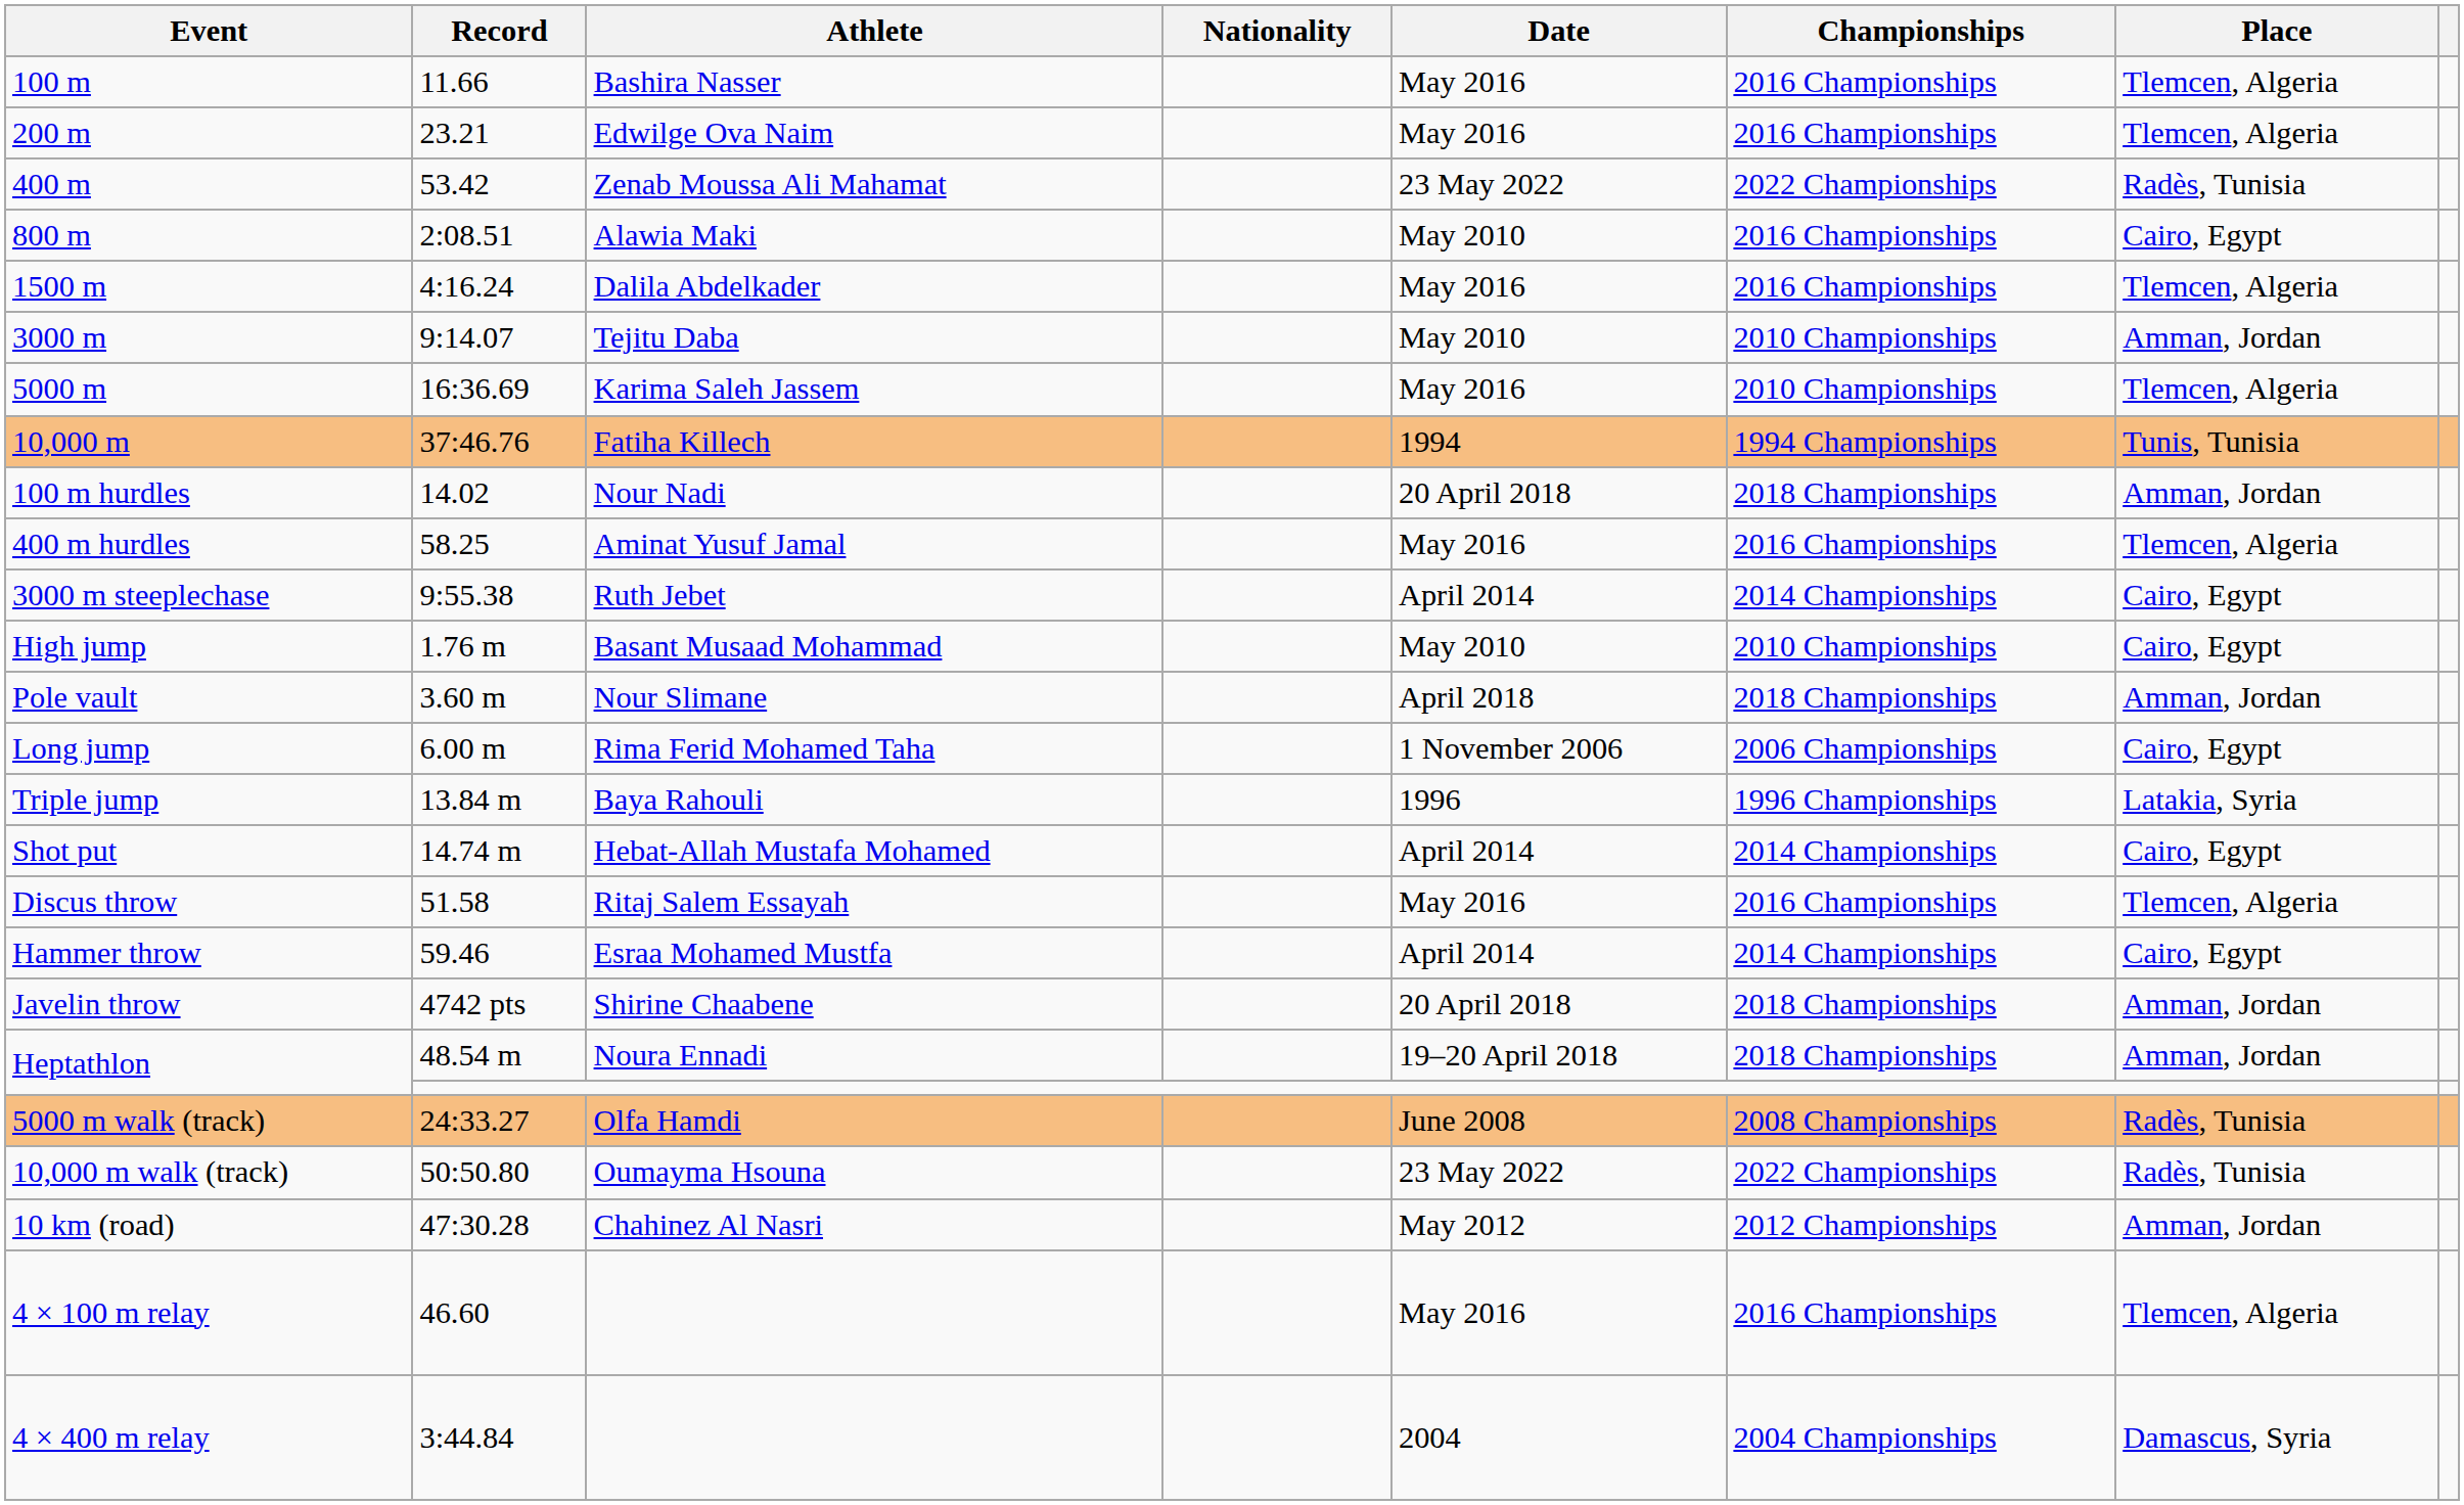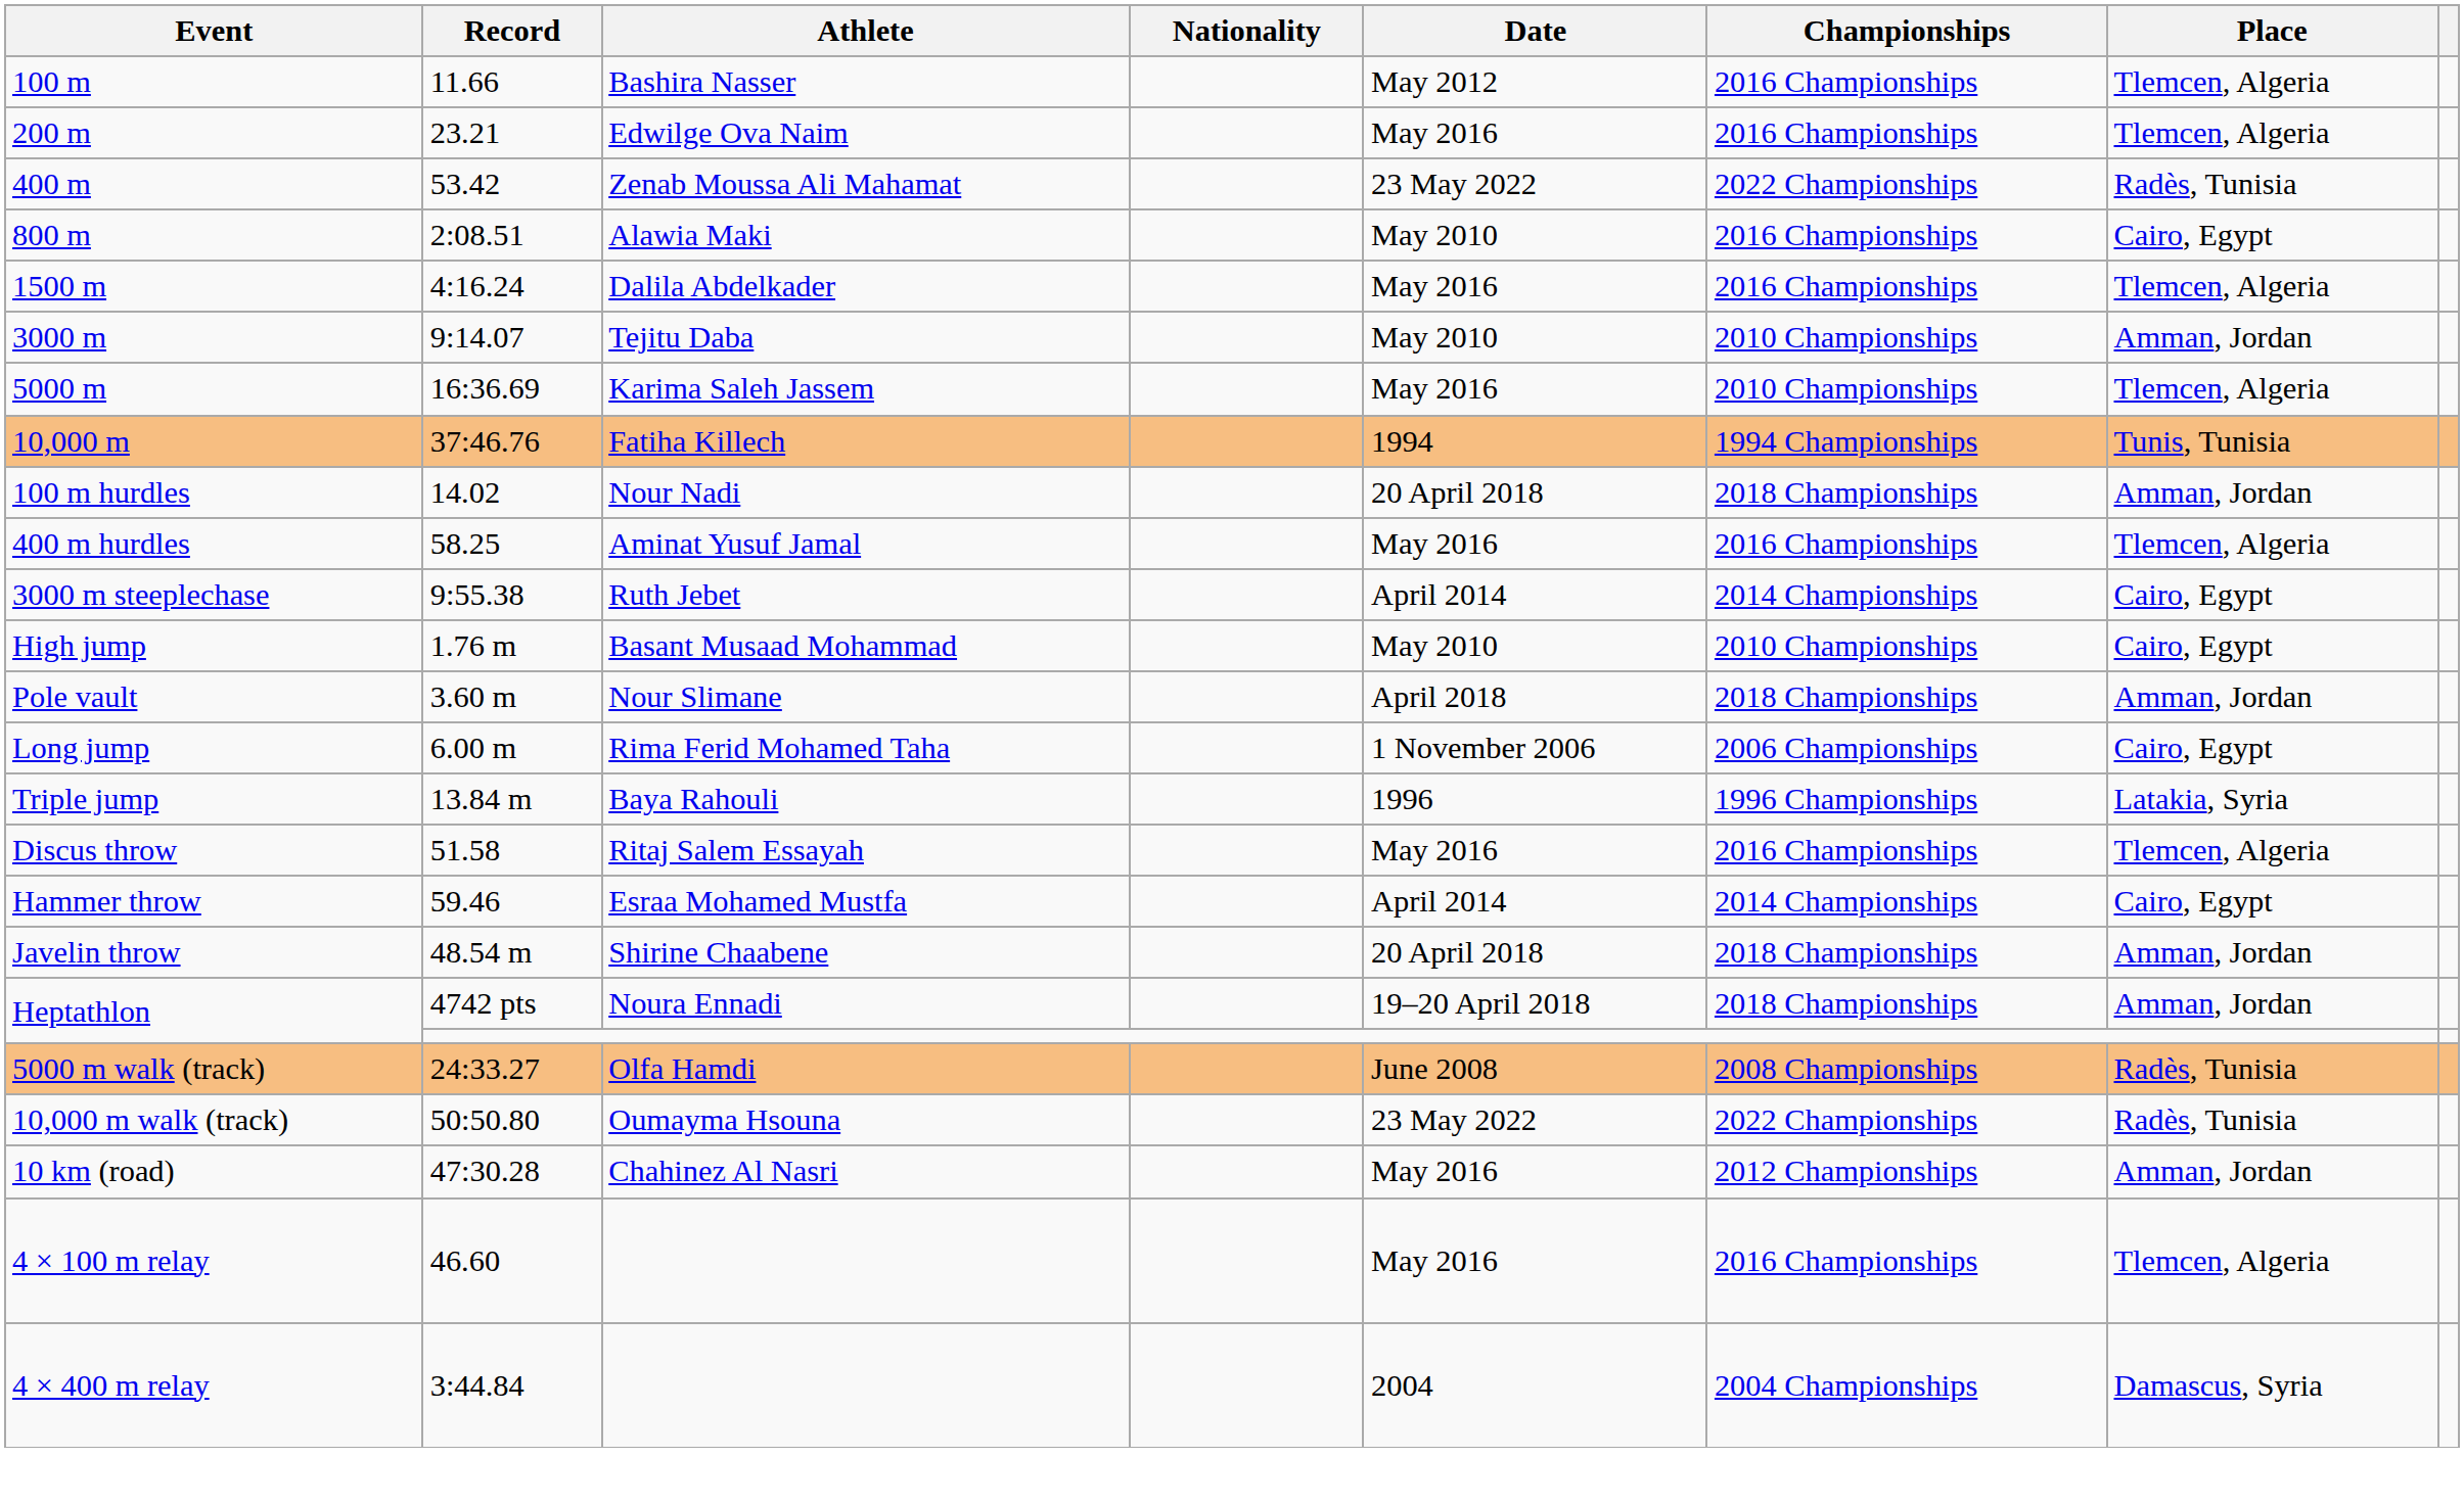 <table class="wikitable" style="font-size:95%; width: 95%;">
 <tr>
 <th>Event</th>
 <th>Record</th>
 <th>Athlete</th>
 <th>Nationality</th>
 <th>Date</th>
 <th>Championships</th>
 <th>Place</th>
 <th></th>
 </tr>
 <tr>
 <td><a href='#'>100 m</a></td>
 <td>11.66</td>
 <td><a href='#'>Bashira Nasser</a></td>
 <td></td>
-<td>May 2016</td>
+<td>May 2012</td>
 <td><a href='#'>2016 Championships</a></td>
 <td><a href='#'>Tlemcen</a>, Algeria</td>
 <td></td>
 </tr>
 <tr>
 <td><a href='#'>200 m</a></td>
 <td>23.21</td>
 <td><a href='#'>Edwilge Ova Naim</a></td>
 <td></td>
 <td>May 2016</td>
 <td><a href='#'>2016 Championships</a></td>
 <td><a href='#'>Tlemcen</a>, Algeria</td>
 <td></td>
 </tr>
 <tr>
 <td><a href='#'>400 m</a></td>
 <td>53.42</td>
 <td><a href='#'>Zenab Moussa Ali Mahamat</a></td>
 <td></td>
 <td>23 May 2022</td>
 <td><a href='#'>2022 Championships</a></td>
 <td><a href='#'>Radès</a>, Tunisia</td>
 <td></td>
 </tr>
 <tr>
 <td><a href='#'>800 m</a></td>
 <td>2:08.51</td>
 <td><a href='#'>Alawia Maki</a></td>
 <td></td>
 <td>May 2010</td>
 <td><a href='#'>2016 Championships</a></td>
 <td><a href='#'>Cairo</a>, Egypt</td>
 <td></td>
 </tr>
 <tr>
 <td><a href='#'>1500 m</a></td>
 <td>4:16.24</td>
 <td><a href='#'>Dalila Abdelkader</a></td>
 <td></td>
 <td>May 2016</td>
 <td><a href='#'>2016 Championships</a></td>
 <td><a href='#'>Tlemcen</a>, Algeria</td>
 <td></td>
 </tr>
 <tr>
 <td><a href='#'>3000 m</a></td>
 <td>9:14.07</td>
 <td><a href='#'>Tejitu Daba</a></td>
 <td></td>
 <td>May 2010</td>
 <td><a href='#'>2010 Championships</a></td>
 <td><a href='#'>Amman</a>, Jordan</td>
 <td></td>
 </tr>
 <tr>
 <td><a href='#'>5000 m</a></td>
 <td>16:36.69</td>
 <td><a href='#'>Karima Saleh Jassem</a></td>
 <td></td>
 <td>May 2016</td>
 <td><a href='#'>2010 Championships</a></td>
 <td><a href='#'>Tlemcen</a>, Algeria</td>
 <td></td>
 </tr>
 <tr bgcolor=#F7BE81>
 <td><a href='#'>10,000 m</a></td>
 <td>37:46.76</td>
 <td><a href='#'>Fatiha Killech</a></td>
 <td></td>
 <td>1994</td>
 <td><a href='#'>1994 Championships</a></td>
 <td><a href='#'>Tunis</a>, Tunisia</td>
 <td></td>
 </tr>
 <tr>
 <td><a href='#'>100 m hurdles</a></td>
 <td>14.02</td>
 <td><a href='#'>Nour Nadi</a></td>
 <td></td>
 <td>20 April 2018</td>
 <td><a href='#'>2018 Championships</a></td>
 <td><a href='#'>Amman</a>, Jordan</td>
 <td></td>
 </tr>
 <tr>
 <td><a href='#'>400 m hurdles</a></td>
 <td>58.25</td>
 <td><a href='#'>Aminat Yusuf Jamal</a></td>
 <td></td>
 <td>May 2016</td>
 <td><a href='#'>2016 Championships</a></td>
 <td><a href='#'>Tlemcen</a>, Algeria</td>
 <td></td>
 </tr>
 <tr>
 <td><a href='#'>3000 m steeplechase</a></td>
 <td>9:55.38</td>
 <td><a href='#'>Ruth Jebet</a></td>
 <td></td>
 <td>April 2014</td>
 <td><a href='#'>2014 Championships</a></td>
 <td><a href='#'>Cairo</a>, Egypt</td>
 <td></td>
 </tr>
 <tr>
 <td><a href='#'>High jump</a></td>
 <td>1.76 m</td>
 <td><a href='#'>Basant Musaad Mohammad</a></td>
 <td></td>
 <td>May 2010</td>
 <td><a href='#'>2010 Championships</a></td>
 <td><a href='#'>Cairo</a>, Egypt</td>
 <td></td>
 </tr>
 <tr>
 <td><a href='#'>Pole vault</a></td>
 <td>3.60 m</td>
 <td><a href='#'>Nour Slimane</a></td>
 <td></td>
 <td>April 2018</td>
 <td><a href='#'>2018 Championships</a></td>
 <td><a href='#'>Amman</a>, Jordan</td>
 <td></td>
 </tr>
 <tr>
 <td><a href='#'>Long jump</a></td>
 <td>6.00 m</td>
 <td><a href='#'>Rima Ferid Mohamed Taha</a></td>
 <td></td>
 <td>1 November 2006</td>
 <td><a href='#'>2006 Championships</a></td>
 <td><a href='#'>Cairo</a>, Egypt</td>
 <td></td>
 </tr>
 <tr>
 <td><a href='#'>Triple jump</a></td>
 <td>13.84 m</td>
 <td><a href='#'>Baya Rahouli</a></td>
 <td></td>
 <td>1996</td>
 <td><a href='#'>1996 Championships</a></td>
 <td><a href='#'>Latakia</a>, Syria</td>
 <td></td>
 </tr>
 <tr>
-<td><a href='#'>Shot put</a></td>
-<td>14.74 m</td>
-<td><a href='#'>Hebat-Allah Mustafa Mohamed</a></td>
-<td></td>
-<td>April 2014</td>
-<td><a href='#'>2014 Championships</a></td>
-<td><a href='#'>Cairo</a>, Egypt</td>
-<td></td>
-</tr>
-<tr>
 <td><a href='#'>Discus throw</a></td>
 <td>51.58</td>
 <td><a href='#'>Ritaj Salem Essayah</a></td>
 <td></td>
 <td>May 2016</td>
 <td><a href='#'>2016 Championships</a></td>
 <td><a href='#'>Tlemcen</a>, Algeria</td>
 <td></td>
 </tr>
 <tr>
 <td><a href='#'>Hammer throw</a></td>
 <td>59.46</td>
 <td><a href='#'>Esraa Mohamed Mustfa</a></td>
 <td></td>
 <td>April 2014</td>
 <td><a href='#'>2014 Championships</a></td>
 <td><a href='#'>Cairo</a>, Egypt</td>
 <td></td>
 </tr>
 <tr>
 <td><a href='#'>Javelin throw</a></td>
-<td>4742 pts  </td>
+<td>48.54 m</td>
 <td><a href='#'>Shirine Chaabene</a></td>
 <td></td>
 <td>20 April 2018</td>
 <td><a href='#'>2018 Championships</a></td>
 <td><a href='#'>Amman</a>, Jordan</td>
 <td></td>
 </tr>
 <tr>
 <td rowspan=2><a href='#'>Heptathlon</a></td>
-<td>48.54 m</td>
+<td>4742 pts  </td>
 <td><a href='#'>Noura Ennadi</a></td>
 <td></td>
 <td>19–20 April 2018</td>
 <td><a href='#'>2018 Championships</a></td>
 <td><a href='#'>Amman</a>, Jordan</td>
 <td></td>
 </tr>
 <tr>
 <td colspan=6></td>
 <td></td>
 </tr>
 <tr bgcolor=#F7BE81>
 <td><a href='#'>5000 m walk</a> (track)</td>
 <td>24:33.27</td>
 <td><a href='#'>Olfa Hamdi</a></td>
 <td></td>
 <td>June 2008</td>
 <td><a href='#'>2008 Championships</a></td>
 <td><a href='#'>Radès</a>, Tunisia</td>
 <td></td>
 </tr>
 <tr>
 <td><a href='#'>10,000 m walk</a> (track)</td>
 <td>50:50.80</td>
 <td><a href='#'>Oumayma Hsouna</a></td>
 <td></td>
 <td>23 May 2022</td>
 <td><a href='#'>2022 Championships</a></td>
 <td><a href='#'>Radès</a>, Tunisia</td>
 <td></td>
 </tr>
 <tr>
 <td><a href='#'>10 km</a> (road)</td>
 <td>47:30.28</td>
 <td><a href='#'>Chahinez Al Nasri</a></td>
 <td></td>
-<td>May 2012</td>
+<td>May 2016</td>
 <td><a href='#'>2012 Championships</a></td>
 <td><a href='#'>Amman</a>, Jordan</td>
 <td></td>
 </tr>
 <tr>
 <td><a href='#'>4 × 100 m relay</a></td>
 <td>46.60</td>
 <td><br><br><br></td>
 <td></td>
 <td>May 2016</td>
 <td><a href='#'>2016 Championships</a></td>
 <td><a href='#'>Tlemcen</a>, Algeria</td>
 <td></td>
 </tr>
 <tr>
 <td><a href='#'>4 × 400 m relay</a></td>
 <td>3:44.84</td>
 <td><br><br><br></td>
 <td></td>
 <td>2004</td>
 <td><a href='#'>2004 Championships</a></td>
 <td><a href='#'>Damascus</a>, Syria</td>
 <td></td>
 </tr>
 </table>
